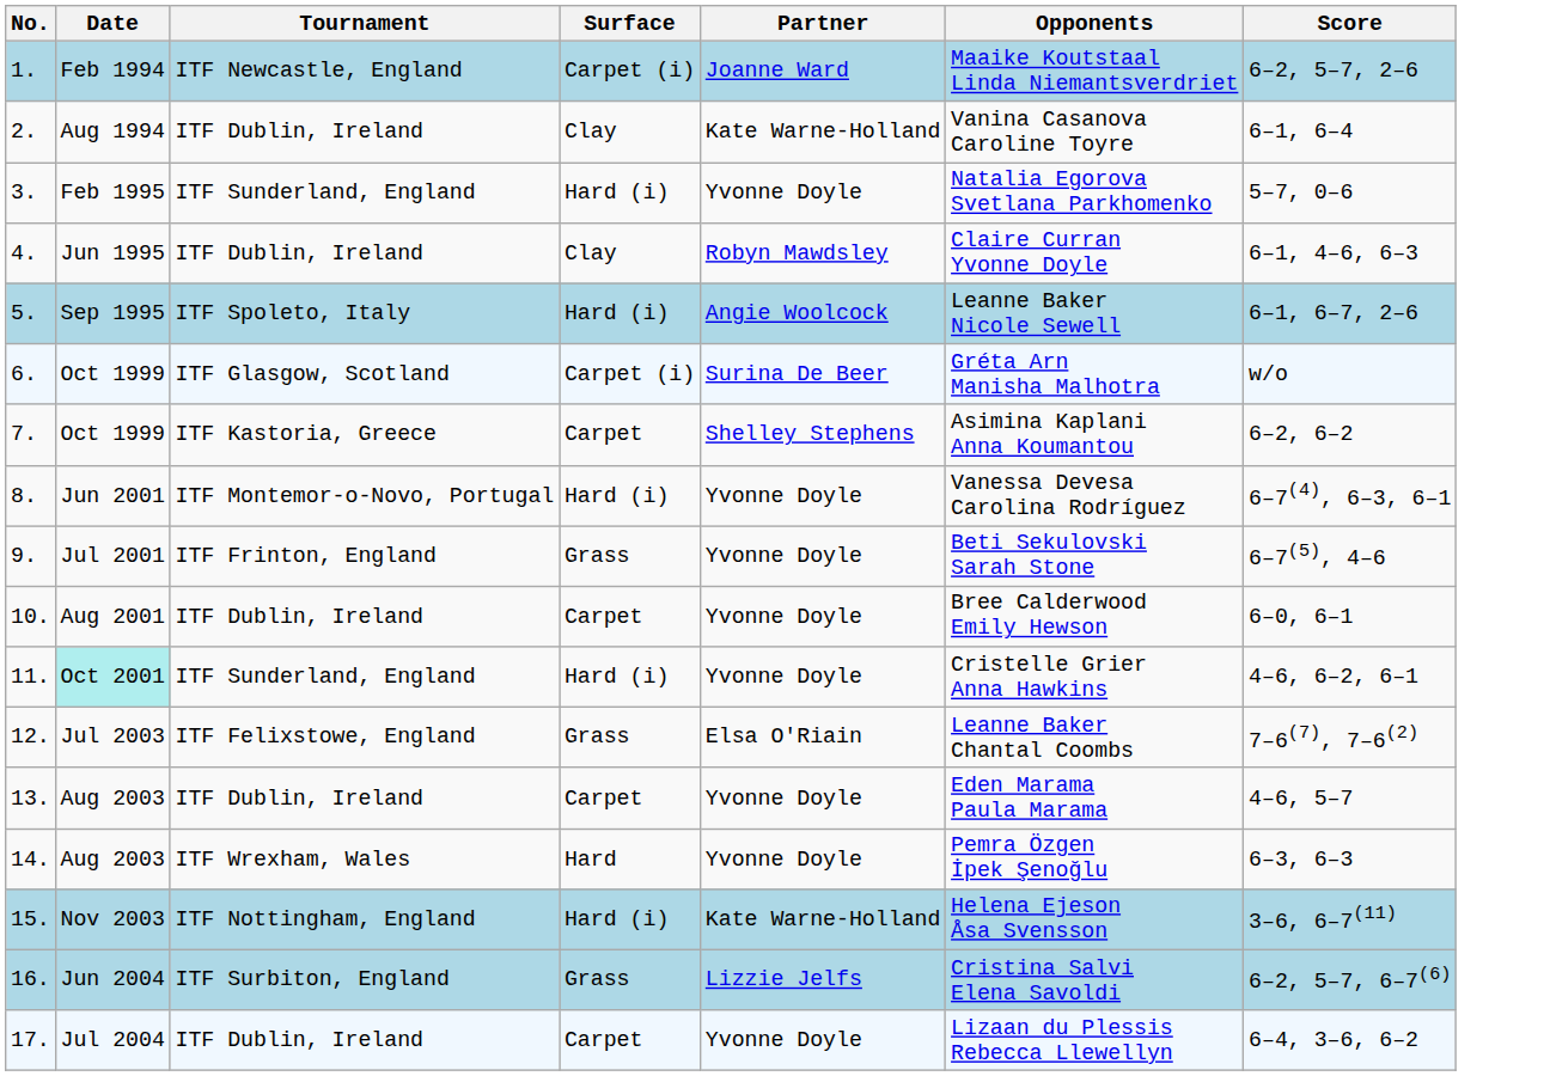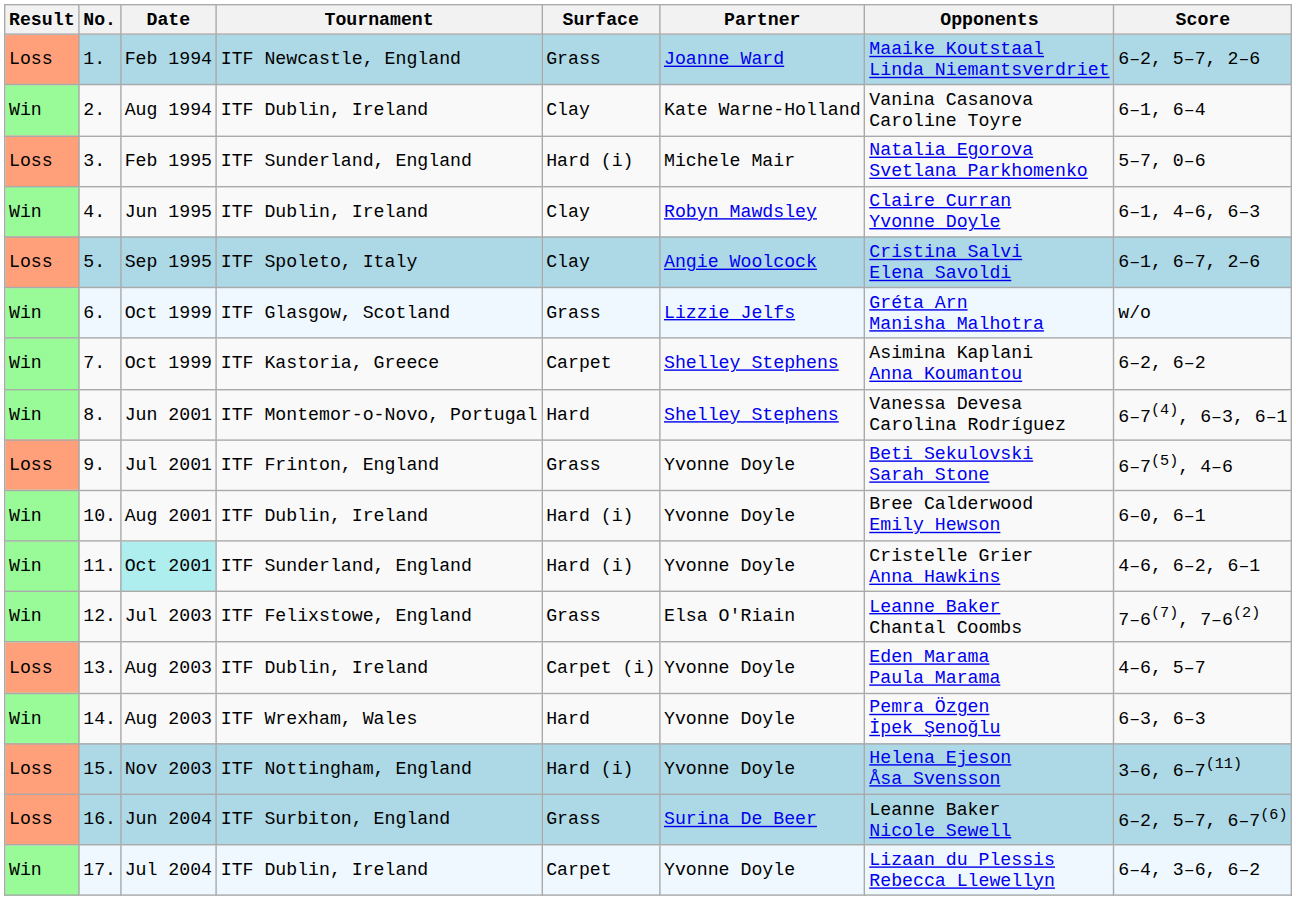 <table class="sortable wikitable">
 <tr>
+<th>Result</th>
 <th>No.</th>
 <th>Date</th>
 <th>Tournament</th>
 <th>Surface</th>
 <th>Partner</th>
 <th>Opponents</th>
 <th class="unsortable">Score</th>
 </tr>
 <tr style="background:lightblue;">
+<td style="background:#ffa07a;">Loss</td>
 <td>1.</td>
 <td>Feb 1994</td>
 <td>ITF Newcastle, England</td>
-<td>Carpet (i)</td>
+<td>Grass</td>
 <td> <a href='#'>Joanne Ward</a></td>
 <td> <a href='#'>Maaike Koutstaal</a> <br>  <a href='#'>Linda Niemantsverdriet</a></td>
 <td>6–2, 5–7, 2–6</td>
 </tr>
 <tr>
+<td style="background:#98fb98;">Win</td>
 <td>2.</td>
 <td>Aug 1994</td>
 <td>ITF Dublin, Ireland</td>
 <td>Clay</td>
 <td> Kate Warne-Holland</td>
 <td> Vanina Casanova <br>  Caroline Toyre</td>
 <td>6–1, 6–4</td>
 </tr>
 <tr>
+<td style="background:#ffa07a;">Loss</td>
 <td>3.</td>
 <td>Feb 1995</td>
 <td>ITF Sunderland, England</td>
 <td>Hard (i)</td>
-<td> Yvonne Doyle</td>
+<td> Michele Mair</td>
 <td> <a href='#'>Natalia Egorova</a> <br>  <a href='#'>Svetlana Parkhomenko</a></td>
 <td>5–7, 0–6</td>
 </tr>
 <tr>
+<td style="background:#98fb98;">Win</td>
 <td>4.</td>
 <td>Jun 1995</td>
 <td>ITF Dublin, Ireland</td>
 <td>Clay</td>
 <td> <a href='#'>Robyn Mawdsley</a></td>
 <td> <a href='#'>Claire Curran</a> <br>  <a href='#'>Yvonne Doyle</a></td>
 <td>6–1, 4–6, 6–3</td>
 </tr>
 <tr style="background:lightblue;">
+<td style="background:#ffa07a;">Loss</td>
 <td>5.</td>
 <td>Sep 1995</td>
 <td>ITF Spoleto, Italy</td>
-<td>Hard (i)</td>
+<td>Clay</td>
 <td> <a href='#'>Angie Woolcock</a></td>
-<td> Leanne Baker <br>  <a href='#'>Nicole Sewell</a></td>
+<td> <a href='#'>Cristina Salvi</a> <br>  <a href='#'>Elena Savoldi</a></td>
 <td>6–1, 6–7, 2–6</td>
 </tr>
 <tr style="background:#f0f8ff;">
+<td style="background:#98fb98;">Win</td>
 <td>6.</td>
 <td>Oct 1999</td>
 <td>ITF Glasgow, Scotland</td>
-<td>Carpet (i)</td>
-<td> <a href='#'>Surina De Beer</a></td>
+<td>Grass</td>
+<td> <a href='#'>Lizzie Jelfs</a></td>
 <td> <a href='#'>Gréta Arn</a> <br>  <a href='#'>Manisha Malhotra</a></td>
 <td>w/o</td>
 </tr>
 <tr>
+<td style="background:#98fb98;">Win</td>
 <td>7.</td>
 <td>Oct 1999</td>
 <td>ITF Kastoria, Greece</td>
 <td>Carpet</td>
 <td> <a href='#'>Shelley Stephens</a></td>
 <td> Asimina Kaplani <br>  <a href='#'>Anna Koumantou</a></td>
 <td>6–2, 6–2</td>
 </tr>
 <tr>
+<td style="background:#98fb98;">Win</td>
 <td>8.</td>
 <td>Jun 2001</td>
 <td>ITF Montemor-o-Novo, Portugal</td>
-<td>Hard (i)</td>
-<td> Yvonne Doyle</td>
+<td>Hard</td>
+<td> <a href='#'>Shelley Stephens</a></td>
 <td> Vanessa Devesa <br>  Carolina Rodríguez</td>
 <td>6–7<sup>(4)</sup>, 6–3, 6–1</td>
 </tr>
 <tr>
+<td style="background:#ffa07a;">Loss</td>
 <td>9.</td>
 <td>Jul 2001</td>
 <td>ITF Frinton, England</td>
 <td>Grass</td>
 <td> Yvonne Doyle</td>
 <td> <a href='#'>Beti Sekulovski</a> <br>  <a href='#'>Sarah Stone</a></td>
 <td>6–7<sup>(5)</sup>, 4–6</td>
 </tr>
 <tr>
+<td style="background:#98fb98;">Win</td>
 <td>10.</td>
 <td>Aug 2001</td>
 <td>ITF Dublin, Ireland</td>
-<td>Carpet</td>
+<td>Hard (i)</td>
 <td> Yvonne Doyle</td>
 <td> Bree Calderwood <br>  <a href='#'>Emily Hewson</a></td>
 <td>6–0, 6–1</td>
 </tr>
 <tr>
+<td style="background:#98fb98;">Win</td>
 <td>11.</td>
 <td style="background: paleturquoise;">Oct 2001</td>
 <td>ITF Sunderland, England</td>
 <td>Hard (i)</td>
 <td> Yvonne Doyle</td>
 <td> Cristelle Grier <br>  <a href='#'>Anna Hawkins</a></td>
 <td>4–6, 6–2, 6–1</td>
 </tr>
 <tr>
+<td style="background:#98fb98;">Win</td>
 <td>12.</td>
 <td>Jul 2003</td>
 <td>ITF Felixstowe, England</td>
 <td>Grass</td>
 <td> Elsa O'Riain</td>
 <td> <a href='#'>Leanne Baker</a> <br>  Chantal Coombs</td>
 <td>7–6<sup>(7)</sup>, 7–6<sup>(2)</sup></td>
 </tr>
 <tr>
+<td style="background:#ffa07a;">Loss</td>
 <td>13.</td>
 <td>Aug 2003</td>
 <td>ITF Dublin, Ireland</td>
-<td>Carpet</td>
+<td>Carpet (i)</td>
 <td> Yvonne Doyle</td>
 <td> <a href='#'>Eden Marama</a> <br>  <a href='#'>Paula Marama</a></td>
 <td>4–6, 5–7</td>
 </tr>
 <tr>
+<td style="background:#98fb98;">Win</td>
 <td>14.</td>
 <td>Aug 2003</td>
 <td>ITF Wrexham, Wales</td>
 <td>Hard</td>
 <td> Yvonne Doyle</td>
 <td> <a href='#'>Pemra Özgen</a> <br>  <a href='#'>İpek Şenoğlu</a></td>
 <td>6–3, 6–3</td>
 </tr>
 <tr style="background:lightblue;">
+<td style="background:#ffa07a;">Loss</td>
 <td>15.</td>
 <td>Nov 2003</td>
 <td>ITF Nottingham, England</td>
 <td>Hard (i)</td>
-<td> Kate Warne-Holland</td>
+<td> Yvonne Doyle</td>
 <td> <a href='#'>Helena Ejeson</a> <br>  <a href='#'>Åsa Svensson</a></td>
 <td>3–6, 6–7<sup>(11)</sup></td>
 </tr>
 <tr style="background:lightblue;">
+<td style="background:#ffa07a;">Loss</td>
 <td>16.</td>
 <td>Jun 2004</td>
 <td>ITF Surbiton, England</td>
 <td>Grass</td>
-<td> <a href='#'>Lizzie Jelfs</a></td>
-<td> <a href='#'>Cristina Salvi</a> <br>  <a href='#'>Elena Savoldi</a></td>
+<td> <a href='#'>Surina De Beer</a></td>
+<td> Leanne Baker <br>  <a href='#'>Nicole Sewell</a></td>
 <td>6–2, 5–7, 6–7<sup>(6)</sup></td>
 </tr>
 <tr style="background:#f0f8ff;">
+<td style="background:#98fb98;">Win</td>
 <td>17.</td>
 <td>Jul 2004</td>
 <td>ITF Dublin, Ireland</td>
 <td>Carpet</td>
 <td> Yvonne Doyle</td>
 <td> <a href='#'>Lizaan du Plessis</a> <br>  <a href='#'>Rebecca Llewellyn</a></td>
 <td>6–4, 3–6, 6–2</td>
 </tr>
 </table>
